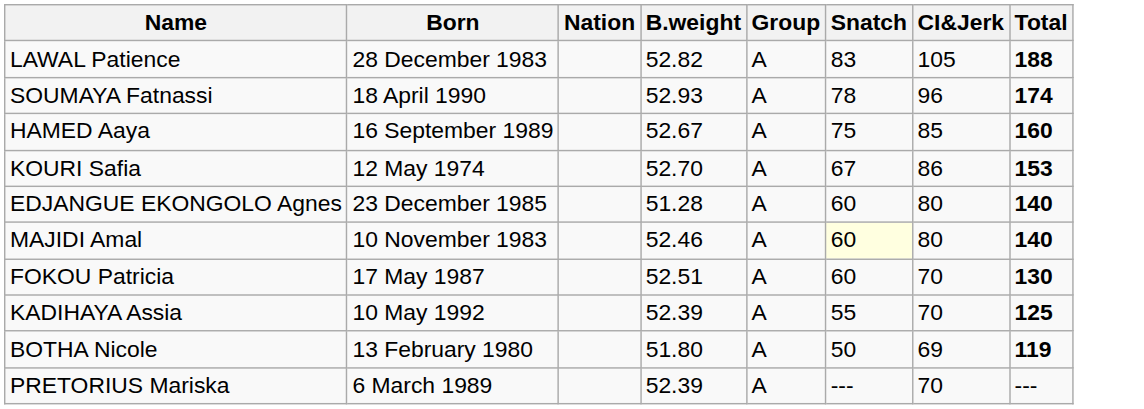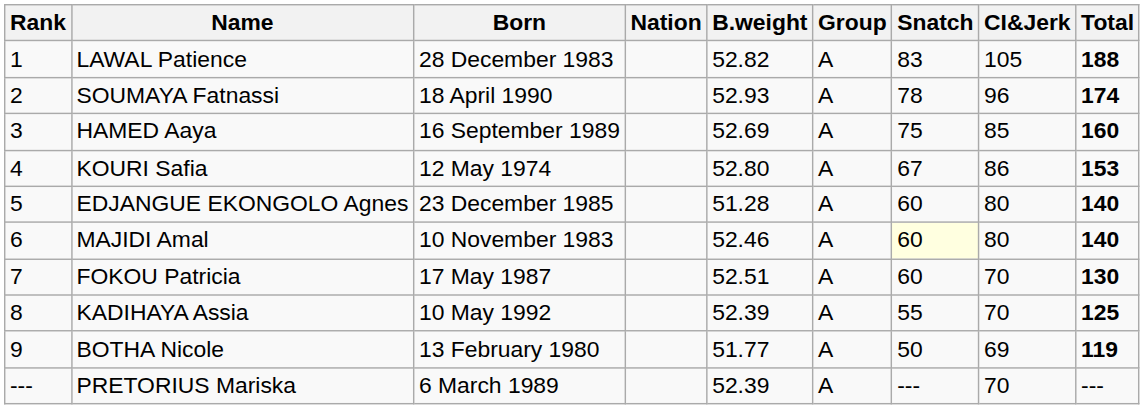 <table class="wikitable">
 <tr>
+<th>Rank</th>
 <th>Name</th>
 <th>Born</th>
 <th>Nation</th>
 <th>B.weight</th>
 <th>Group</th>
 <th>Snatch</th>
 <th>CI&Jerk</th>
 <th>Total</th>
 </tr>
 <tr>
+<td>1</td>
 <td>LAWAL Patience</td>
 <td>28 December 1983</td>
 <td></td>
 <td>52.82</td>
 <td>A</td>
 <td>83</td>
 <td>105</td>
 <td><strong>188</strong></td>
 </tr>
 <tr>
+<td>2</td>
 <td>SOUMAYA Fatnassi</td>
 <td>18 April 1990</td>
 <td></td>
 <td>52.93</td>
 <td>A</td>
 <td>78</td>
 <td>96</td>
 <td><strong>174</strong></td>
 </tr>
 <tr>
+<td>3</td>
 <td>HAMED Aaya</td>
 <td>16 September 1989</td>
 <td></td>
-<td>52.67</td>
+<td>52.69</td>
 <td>A</td>
 <td>75</td>
 <td>85</td>
 <td><strong>160</strong></td>
 </tr>
 <tr>
+<td>4</td>
 <td>KOURI Safia</td>
 <td>12 May 1974</td>
 <td></td>
-<td>52.70</td>
+<td>52.80</td>
 <td>A</td>
 <td>67</td>
 <td>86</td>
 <td><strong>153</strong></td>
 </tr>
 <tr>
+<td>5</td>
 <td>EDJANGUE EKONGOLO Agnes</td>
 <td>23 December 1985</td>
 <td></td>
 <td>51.28</td>
 <td>A</td>
 <td>60</td>
 <td>80</td>
 <td><strong>140</strong></td>
 </tr>
 <tr>
+<td>6</td>
 <td>MAJIDI Amal</td>
 <td>10 November 1983</td>
 <td></td>
 <td>52.46</td>
 <td>A</td>
 <td style="background: lightyellow;">60</td>
 <td>80</td>
 <td><strong>140</strong></td>
 </tr>
 <tr>
+<td>7</td>
 <td>FOKOU Patricia</td>
 <td>17 May 1987</td>
 <td></td>
 <td>52.51</td>
 <td>A</td>
 <td>60</td>
 <td>70</td>
 <td><strong>130</strong></td>
 </tr>
 <tr>
+<td>8</td>
 <td>KADIHAYA Assia</td>
 <td>10 May 1992</td>
 <td></td>
 <td>52.39</td>
 <td>A</td>
 <td>55</td>
 <td>70</td>
 <td><strong>125</strong></td>
 </tr>
 <tr>
+<td>9</td>
 <td>BOTHA Nicole</td>
 <td>13 February 1980</td>
 <td></td>
-<td>51.80</td>
+<td>51.77</td>
 <td>A</td>
 <td>50</td>
 <td>69</td>
 <td><strong>119</strong></td>
 </tr>
 <tr>
+<td>---</td>
 <td>PRETORIUS Mariska</td>
 <td>6 March 1989</td>
 <td></td>
 <td>52.39</td>
 <td>A</td>
 <td>---</td>
 <td>70</td>
 <td>---</td>
 </tr>
 </table>
